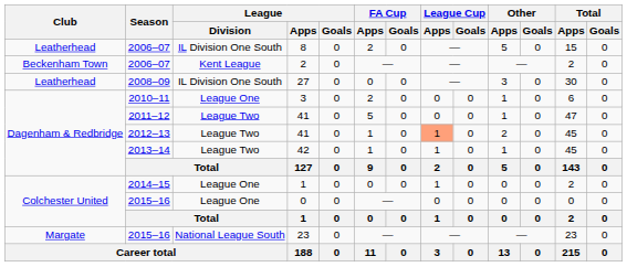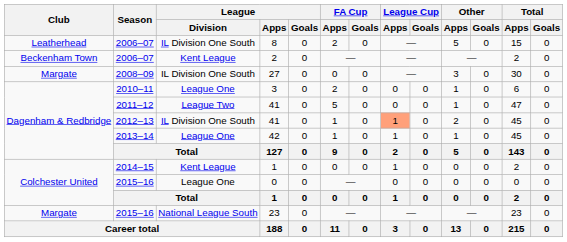 <table class="wikitable" style="text-align: center;">
 <tr>
 <th rowspan="2">Club</th>
 <th rowspan="2">Season</th>
 <th colspan="3">League</th>
 <th colspan="2"><a href='#'>FA Cup</a></th>
 <th colspan="2"><a href='#'>League Cup</a></th>
 <th colspan="2">Other</th>
 <th colspan="2">Total</th>
 </tr>
 <tr>
 <th>Division</th>
 <th>Apps</th>
 <th>Goals</th>
 <th>Apps</th>
 <th>Goals</th>
 <th>Apps</th>
 <th>Goals</th>
 <th>Apps</th>
 <th>Goals</th>
 <th>Apps</th>
 <th>Goals</th>
 </tr>
 <tr>
 <td><a href='#'>Leatherhead</a></td>
 <td><a href='#'>2006–07</a></td>
 <td><a href='#'>IL</a> Division One South</td>
 <td>8</td>
 <td>0</td>
 <td>2</td>
 <td>0</td>
 <td colspan=2>—</td>
 <td>5</td>
 <td>0</td>
 <td>15</td>
 <td>0</td>
 </tr>
 <tr>
 <td><a href='#'>Beckenham Town</a></td>
 <td><a href='#'>2006–07</a></td>
 <td><a href='#'>Kent League</a></td>
 <td>2</td>
 <td>0</td>
 <td colspan=2>—</td>
 <td colspan=2>—</td>
 <td colspan=2>—</td>
 <td>2</td>
 <td>0</td>
 </tr>
 <tr>
-<td><a href='#'>Leatherhead</a></td>
+<td><a href='#'>Margate</a></td>
 <td><a href='#'>2008–09</a></td>
 <td>IL Division One South</td>
 <td>27</td>
 <td>0</td>
 <td>0</td>
 <td>0</td>
 <td colspan=2>—</td>
 <td>3</td>
 <td>0</td>
 <td>30</td>
 <td>0</td>
 </tr>
 <tr>
 <td rowspan="5"><a href='#'>Dagenham & Redbridge</a></td>
 <td><a href='#'>2010–11</a></td>
 <td><a href='#'>League One</a></td>
 <td>3</td>
 <td>0</td>
 <td>2</td>
 <td>0</td>
 <td>0</td>
 <td>0</td>
 <td>1</td>
 <td>0</td>
 <td>6</td>
 <td>0</td>
 </tr>
 <tr>
 <td><a href='#'>2011–12</a></td>
 <td><a href='#'>League Two</a></td>
 <td>41</td>
 <td>0</td>
 <td>5</td>
 <td>0</td>
 <td>0</td>
 <td>0</td>
 <td>1</td>
 <td>0</td>
 <td>47</td>
 <td>0</td>
 </tr>
 <tr>
 <td><a href='#'>2012–13</a></td>
-<td>League Two</td>
+<td><a href='#'>IL</a> Division One South</td>
 <td>41</td>
 <td>0</td>
 <td>1</td>
 <td>0</td>
 <td style="background: lightsalmon;">1</td>
 <td>0</td>
 <td>2</td>
 <td>0</td>
 <td>45</td>
 <td>0</td>
 </tr>
 <tr>
 <td><a href='#'>2013–14</a></td>
-<td>League Two</td>
+<td><a href='#'>League One</a></td>
 <td>42</td>
 <td>0</td>
 <td>1</td>
 <td>0</td>
 <td>1</td>
 <td>0</td>
 <td>1</td>
 <td>0</td>
 <td>45</td>
 <td>0</td>
 </tr>
 <tr>
 <th colspan="2">Total</th>
 <th>127</th>
 <th>0</th>
 <th>9</th>
 <th>0</th>
 <th>2</th>
 <th>0</th>
 <th>5</th>
 <th>0</th>
 <th>143</th>
 <th>0</th>
 </tr>
 <tr>
 <td rowspan="3"><a href='#'>Colchester United</a></td>
 <td><a href='#'>2014–15</a></td>
-<td>League One</td>
+<td><a href='#'>Kent League</a></td>
 <td>1</td>
 <td>0</td>
 <td>0</td>
 <td>0</td>
 <td>1</td>
 <td>0</td>
 <td>0</td>
 <td>0</td>
 <td>2</td>
 <td>0</td>
 </tr>
 <tr>
 <td><a href='#'>2015–16</a></td>
 <td>League One</td>
 <td>0</td>
 <td>0</td>
 <td colspan=2>—</td>
 <td>0</td>
 <td>0</td>
 <td>0</td>
 <td>0</td>
 <td>0</td>
 <td>0</td>
 </tr>
 <tr>
 <th colspan="2">Total</th>
 <th>1</th>
 <th>0</th>
 <th>0</th>
 <th>0</th>
 <th>1</th>
 <th>0</th>
 <th>0</th>
 <th>0</th>
 <th>2</th>
 <th>0</th>
 </tr>
 <tr>
 <td><a href='#'>Margate</a></td>
 <td><a href='#'>2015–16</a></td>
 <td><a href='#'>National League South</a></td>
 <td>23</td>
 <td>0</td>
 <td colspan=2>—</td>
 <td colspan=2>—</td>
 <td colspan=2>—</td>
 <td>23</td>
 <td>0</td>
 </tr>
 <tr>
 <th colspan="3">Career total</th>
 <th>188</th>
 <th>0</th>
 <th>11</th>
 <th>0</th>
 <th>3</th>
 <th>0</th>
 <th>13</th>
 <th>0</th>
 <th>215</th>
 <th>0</th>
 </tr>
 </table>
